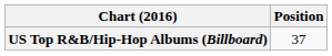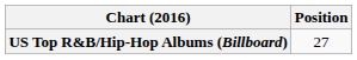 <table class="wikitable plainrowheaders" style="text-align:center">
 <tr>
 <th scope="col">Chart (2016)</th>
 <th scope="col">Position</th>
 </tr>
 <tr>
 <th scope="row">US Top R&B/Hip-Hop Albums (<em>Billboard</em>)</th>
-<td>37</td>
+<td>27</td>
 </tr>
 </table>
